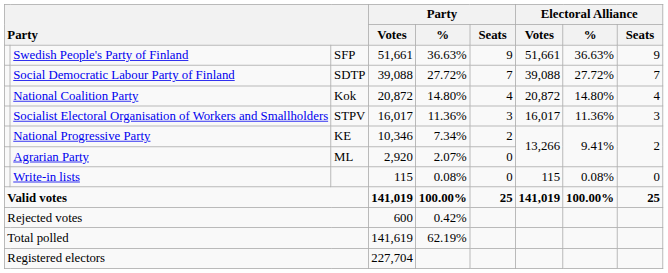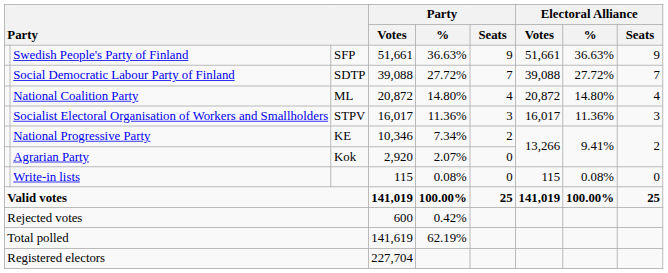 <table class="wikitable" border="1" style="text-align:right;">
 <tr>
 <th style="text-align:left;" valign=bottom rowspan=2 colspan=3>Party</th>
 <th colspan=3>Party</th>
 <th colspan=3>Electoral Alliance</th>
 </tr>
 <tr>
 <th align=center valign=bottom width="50">Votes</th>
 <th align=center valign=bottom width="50">%</th>
 <th align=center valign=bottom width="50">Seats</th>
 <th align=center valign=bottom width="50">Votes</th>
 <th align=center valign=bottom width="50">%</th>
 <th align=center valign=bottom width="50">Seats</th>
 </tr>
 <tr>
 <td></td>
 <td align=left><a href='#'>Swedish People's Party of Finland</a></td>
 <td align=left>SFP</td>
 <td>51,661</td>
 <td>36.63%</td>
 <td>9</td>
 <td>51,661</td>
 <td>36.63%</td>
 <td>9</td>
 </tr>
 <tr>
 <td></td>
 <td align=left style="white-space: nowrap;"><a href='#'>Social Democratic Labour Party of Finland</a></td>
 <td align=left>SDTP</td>
 <td>39,088</td>
 <td>27.72%</td>
 <td>7</td>
 <td>39,088</td>
 <td>27.72%</td>
 <td>7</td>
 </tr>
 <tr>
 <td></td>
 <td align=left><a href='#'>National Coalition Party</a></td>
-<td align=left>Kok</td>
+<td align=left>ML</td>
 <td>20,872</td>
 <td>14.80%</td>
 <td>4</td>
 <td>20,872</td>
 <td>14.80%</td>
 <td>4</td>
 </tr>
 <tr>
 <td></td>
 <td align=left><a href='#'>Socialist Electoral Organisation of Workers and Smallholders</a></td>
 <td align=left>STPV</td>
 <td>16,017</td>
 <td>11.36%</td>
 <td>3</td>
 <td>16,017</td>
 <td>11.36%</td>
 <td>3</td>
 </tr>
 <tr>
 <td></td>
 <td align=left><a href='#'>National Progressive Party</a></td>
 <td align=left>KE</td>
 <td>10,346</td>
 <td>7.34%</td>
 <td>2</td>
 <td rowspan=2>13,266</td>
 <td rowspan=2>9.41%</td>
 <td rowspan=2>2</td>
 </tr>
 <tr>
 <td></td>
 <td align=left><a href='#'>Agrarian Party</a></td>
-<td align=left>ML</td>
+<td align=left>Kok</td>
 <td>2,920</td>
 <td>2.07%</td>
 <td>0</td>
 </tr>
 <tr>
 <td></td>
 <td align=left><a href='#'>Write-in lists</a></td>
 <td align=left></td>
 <td>115</td>
 <td>0.08%</td>
 <td>0</td>
 <td>115</td>
 <td>0.08%</td>
 <td>0</td>
 </tr>
 <tr style="font-weight:bold">
 <td align=left colspan=3>Valid votes</td>
 <td>141,019</td>
 <td>100.00%</td>
 <td>25</td>
 <td>141,019</td>
 <td>100.00%</td>
 <td>25</td>
 </tr>
 <tr>
 <td align=left colspan=3>Rejected votes</td>
 <td>600</td>
 <td>0.42%</td>
 <td></td>
 <td></td>
 <td></td>
 <td></td>
 </tr>
 <tr>
 <td align=left colspan=3>Total polled</td>
 <td>141,619</td>
 <td>62.19%</td>
 <td></td>
 <td></td>
 <td></td>
 <td></td>
 </tr>
 <tr>
 <td align=left colspan=3>Registered electors</td>
 <td>227,704</td>
 <td></td>
 <td></td>
 <td></td>
 <td></td>
 <td></td>
 </tr>
 </table>
